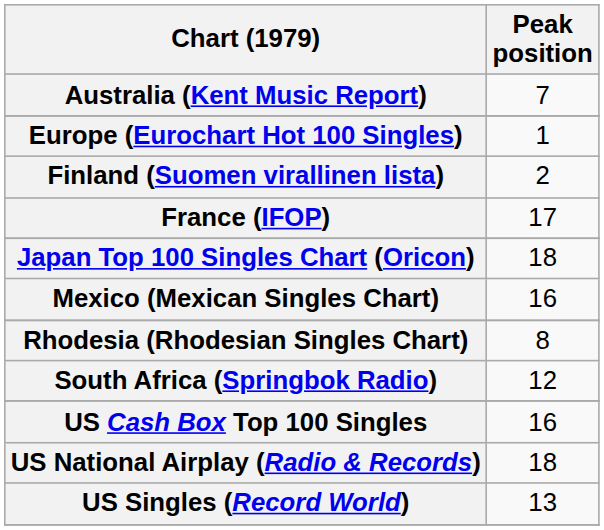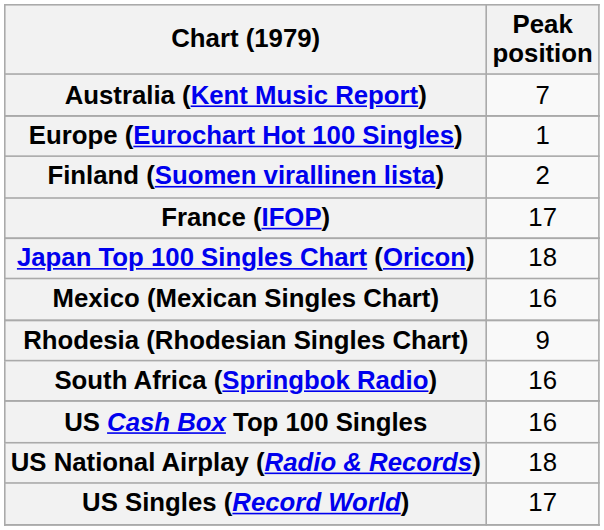 <table class="wikitable sortable plainrowheaders" style="text-align:center">
 <tr>
 <th scope="col">Chart (1979)</th>
 <th scope="col">Peak<br>position</th>
 </tr>
 <tr>
 <th scope="row">Australia (<a href='#'>Kent Music Report</a>)</th>
 <td style="text-align:center;">7</td>
 </tr>
 <tr>
 </tr>
 <tr>
 </tr>
 <tr>
 </tr>
 <tr>
 </tr>
 <tr>
 <th scope="row">Europe (<a href='#'>Eurochart Hot 100 Singles</a>)</th>
 <td style="text-align:center;">1</td>
 </tr>
 <tr>
 <th scope="row">Finland (<a href='#'>Suomen virallinen lista</a>)</th>
 <td style="text-align:center;">2</td>
 </tr>
 <tr>
 <th scope="row">France (<a href='#'>IFOP</a>)</th>
 <td style="text-align:center;">17</td>
 </tr>
 <tr>
 </tr>
 <tr>
 <th scope="row"><a href='#'>Japan Top 100 Singles Chart</a> (<a href='#'>Oricon</a>)</th>
 <td style="text-align:center;">18</td>
 </tr>
 <tr>
 <th scope="row">Mexico (Mexican Singles Chart)</th>
 <td style="text-align:center;">16</td>
 </tr>
 <tr>
 </tr>
 <tr>
 </tr>
 <tr>
 </tr>
 <tr>
 <th scope="row">Rhodesia (Rhodesian Singles Chart)</th>
-<td style="text-align:center;">8</td>
+<td style="text-align:center;">9</td>
 </tr>
 <tr>
 <th scope="row">South Africa (<a href='#'>Springbok Radio</a>)</th>
-<td style="text-align:center;">12</td>
+<td style="text-align:center;">16</td>
 </tr>
 <tr>
 </tr>
 <tr>
 </tr>
 <tr>
 </tr>
 <tr>
 </tr>
 <tr>
 <th scope="row">US <em><a href='#'>Cash Box</a></em> Top 100 Singles</th>
 <td style="text-align:center;">16</td>
 </tr>
 <tr>
 <th scope="row">US National Airplay (<em><a href='#'>Radio & Records</a></em>)</th>
 <td>18</td>
 </tr>
 <tr>
 <th scope="row">US Singles (<em><a href='#'>Record World</a></em>)</th>
-<td style="text-align:center;">13</td>
+<td style="text-align:center;">17</td>
 </tr>
 <tr>
 </tr>
 <tr>
 </tr>
 </table>
